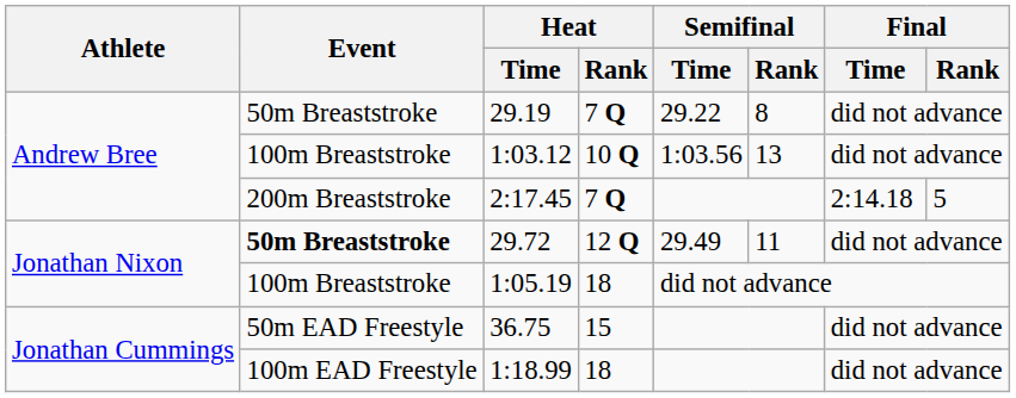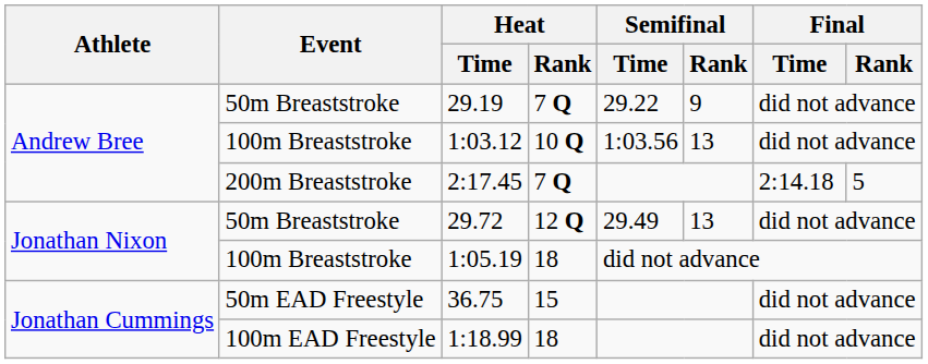 <table class="wikitable">
 <tr align=center>
 <th rowspan="2">Athlete</th>
 <th rowspan="2">Event</th>
 <th colspan="2">Heat</th>
 <th colspan="2">Semifinal</th>
 <th colspan="2">Final</th>
 </tr>
 <tr>
 <th>Time</th>
 <th>Rank</th>
 <th>Time</th>
 <th>Rank</th>
 <th>Time</th>
 <th>Rank</th>
 </tr>
 <tr>
 <td rowspan="3"><a href='#'>Andrew Bree</a></td>
 <td>50m Breaststroke</td>
 <td>29.19</td>
 <td>7 <strong>Q</strong></td>
 <td>29.22</td>
-<td>8</td>
+<td>9</td>
 <td colspan="2">did not advance</td>
 </tr>
 <tr>
 <td>100m Breaststroke</td>
 <td>1:03.12</td>
 <td>10 <strong>Q</strong></td>
 <td>1:03.56</td>
 <td>13</td>
 <td colspan="2">did not advance</td>
 </tr>
 <tr>
 <td>200m Breaststroke</td>
 <td>2:17.45</td>
 <td>7 <strong>Q</strong></td>
 <td colspan="2"></td>
 <td>2:14.18</td>
 <td>5</td>
 </tr>
 <tr>
 <td rowspan="2"><a href='#'>Jonathan Nixon</a></td>
-<td><strong>50m Breaststroke</strong></td>
+<td>50m Breaststroke</td>
 <td>29.72</td>
 <td>12 <strong>Q</strong></td>
 <td>29.49</td>
-<td>11</td>
+<td>13</td>
 <td colspan="2">did not advance</td>
 </tr>
 <tr>
 <td>100m Breaststroke</td>
 <td>1:05.19</td>
 <td>18</td>
 <td colspan="4">did not advance</td>
 </tr>
 <tr>
 <td rowspan="2"><a href='#'>Jonathan Cummings</a></td>
 <td>50m EAD Freestyle</td>
 <td>36.75</td>
 <td>15</td>
 <td colspan="2"></td>
 <td colspan="2">did not advance</td>
 </tr>
 <tr>
 <td>100m EAD Freestyle</td>
 <td>1:18.99</td>
 <td>18</td>
 <td colspan="2"></td>
 <td colspan="2">did not advance</td>
 </tr>
 </table>
